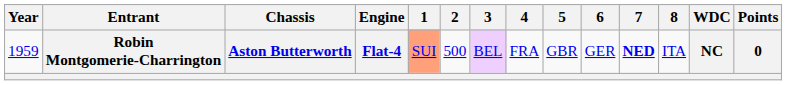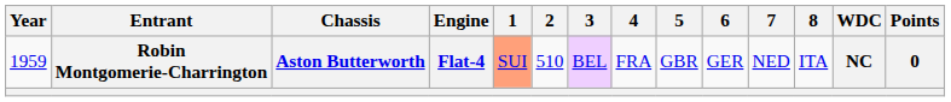 <table class="wikitable" style="text-align:center; font-size:90%">
 <tr>
 <th>Year</th>
 <th>Entrant</th>
 <th>Chassis</th>
 <th>Engine</th>
 <th>1</th>
 <th>2</th>
 <th>3</th>
 <th>4</th>
 <th>5</th>
 <th>6</th>
 <th>7</th>
 <th>8</th>
 <th>WDC</th>
 <th>Points</th>
 </tr>
 <tr>
 <td><a href='#'>1959</a></td>
 <th>Robin<br>Montgomerie-Charrington</th>
 <th><a href='#'>Aston Butterworth</a></th>
 <th><a href='#'>Flat-4</a></th>
 <td style="background: lightsalmon;"><a href='#'>SUI</a></td>
-<td><a href='#'>500</a></td>
+<td><a href='#'>510</a></td>
 <td style="background:#EFCFFF;"><a href='#'>BEL</a><br></td>
 <td><a href='#'>FRA</a></td>
 <td><a href='#'>GBR</a></td>
 <td><a href='#'>GER</a></td>
-<td><strong><a href='#'>NED</a></strong></td>
+<td><a href='#'>NED</a></td>
 <td><a href='#'>ITA</a></td>
 <th>NC</th>
 <th>0</th>
 </tr>
 <tr>
 <th colspan="14"></th>
 </tr>
 </table>
